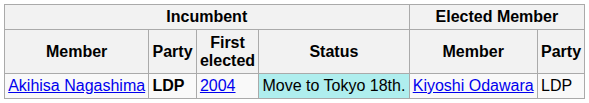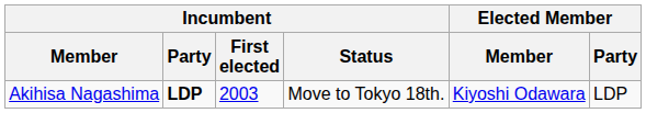 <table class="wikitable sortable">
 <tr>
 <th colspan=4>Incumbent</th>
 <th colspan=2>Elected Member</th>
 </tr>
 <tr>
 <th>Member</th>
 <th>Party</th>
 <th>First<br>elected</th>
 <th>Status</th>
 <th>Member</th>
 <th>Party</th>
 </tr>
 <tr>
 <td><a href='#'>Akihisa Nagashima</a></td>
 <td><strong>LDP</strong></td>
-<td><a href='#'>2004</a></td>
-<td style="background: paleturquoise;">Move to Tokyo 18th.</td>
+<td><a href='#'>2003</a></td>
+<td>Move to Tokyo 18th.</td>
 <td><a href='#'>Kiyoshi Odawara</a></td>
 <td>LDP</td>
 </tr>
 </table>
